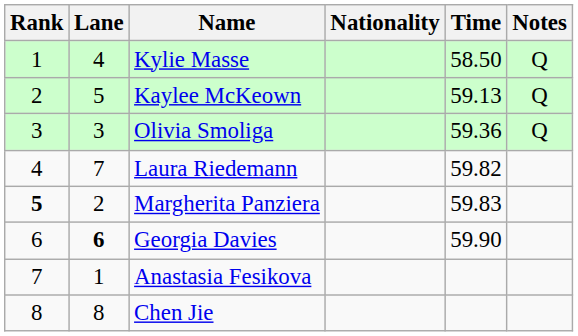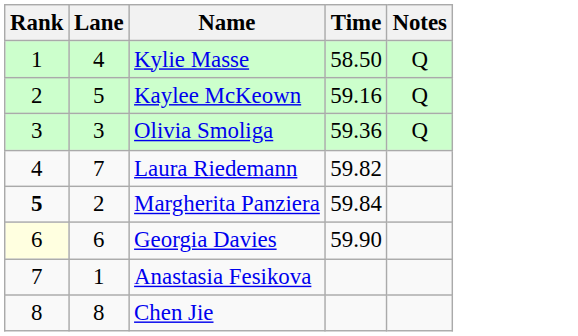 <table class="wikitable sortable" style="text-align:center">
 <tr>
 <th>Rank</th>
 <th>Lane</th>
 <th>Name</th>
-<th>Nationality</th>
 <th>Time</th>
 <th>Notes</th>
 </tr>
 <tr bgcolor=ccffcc>
 <td>1</td>
 <td>4</td>
 <td align=left><a href='#'>Kylie Masse</a></td>
-<td align=left></td>
 <td>58.50</td>
 <td>Q</td>
 </tr>
 <tr bgcolor=ccffcc>
 <td>2</td>
 <td>5</td>
 <td align=left><a href='#'>Kaylee McKeown</a></td>
-<td align=left></td>
-<td>59.13</td>
+<td>59.16</td>
 <td>Q</td>
 </tr>
 <tr bgcolor=ccffcc>
 <td>3</td>
 <td>3</td>
 <td align=left><a href='#'>Olivia Smoliga</a></td>
-<td align=left></td>
 <td>59.36</td>
 <td>Q</td>
 </tr>
 <tr>
 <td>4</td>
 <td>7</td>
 <td align=left><a href='#'>Laura Riedemann</a></td>
-<td align=left></td>
 <td>59.82</td>
 <td></td>
 </tr>
 <tr>
 <td><strong>5</strong></td>
 <td>2</td>
 <td align=left><a href='#'>Margherita Panziera</a></td>
-<td align=left></td>
-<td>59.83</td>
+<td>59.84</td>
 <td></td>
 </tr>
 <tr>
+<td style="background: lightyellow;">6</td>
 <td>6</td>
-<td><strong>6</strong></td>
 <td align=left><a href='#'>Georgia Davies</a></td>
-<td align=left></td>
 <td>59.90</td>
 <td></td>
 </tr>
 <tr>
 <td>7</td>
 <td>1</td>
 <td align=left><a href='#'>Anastasia Fesikova</a></td>
-<td align=left></td>
 <td></td>
 <td></td>
 </tr>
 <tr>
 <td>8</td>
 <td>8</td>
 <td align=left><a href='#'>Chen Jie</a></td>
-<td align=left></td>
 <td></td>
 <td></td>
 </tr>
 </table>
